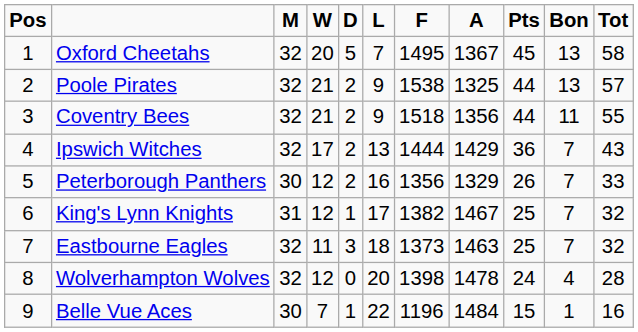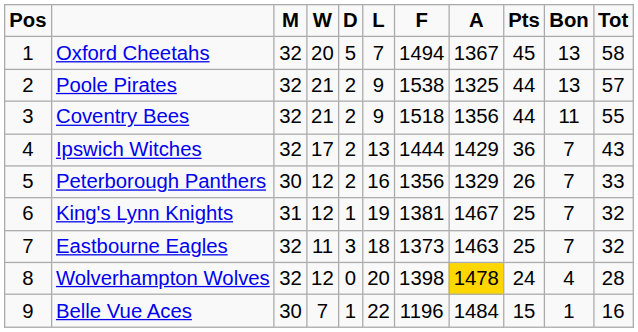 <table class="wikitable">
 <tr align="center">
 <td><strong>Pos</strong></td>
 <td></td>
 <td><strong>M</strong></td>
 <td><strong>W</strong></td>
 <td><strong>D</strong></td>
 <td><strong>L</strong></td>
 <td><strong>F</strong></td>
 <td><strong>A</strong></td>
 <td><strong>Pts</strong></td>
 <td><strong>Bon</strong></td>
 <td><strong>Tot</strong></td>
 </tr>
 <tr align="center">
 <td>1</td>
 <td align="left"><a href='#'>Oxford Cheetahs</a></td>
 <td>32</td>
 <td>20</td>
 <td>5</td>
 <td>7</td>
-<td>1495</td>
+<td>1494</td>
 <td>1367</td>
 <td>45</td>
 <td>13</td>
 <td>58</td>
 </tr>
 <tr align="center">
 <td>2</td>
 <td align="left"><a href='#'>Poole Pirates</a></td>
 <td>32</td>
 <td>21</td>
 <td>2</td>
 <td>9</td>
 <td>1538</td>
 <td>1325</td>
 <td>44</td>
 <td>13</td>
 <td>57</td>
 </tr>
 <tr align="center">
 <td>3</td>
 <td align="left"><a href='#'>Coventry Bees</a></td>
 <td>32</td>
 <td>21</td>
 <td>2</td>
 <td>9</td>
 <td>1518</td>
 <td>1356</td>
 <td>44</td>
 <td>11</td>
 <td>55</td>
 </tr>
 <tr align="center">
 <td>4</td>
 <td align="left"><a href='#'>Ipswich Witches</a></td>
 <td>32</td>
 <td>17</td>
 <td>2</td>
 <td>13</td>
 <td>1444</td>
 <td>1429</td>
 <td>36</td>
 <td>7</td>
 <td>43</td>
 </tr>
 <tr align="center">
 <td>5</td>
 <td align="left"><a href='#'>Peterborough Panthers</a></td>
 <td>30</td>
 <td>12</td>
 <td>2</td>
 <td>16</td>
 <td>1356</td>
 <td>1329</td>
 <td>26</td>
 <td>7</td>
 <td>33</td>
 </tr>
 <tr align="center">
 <td>6</td>
 <td align="left"><a href='#'>King's Lynn Knights</a></td>
 <td>31</td>
 <td>12</td>
 <td>1</td>
-<td>17</td>
-<td>1382</td>
+<td>19</td>
+<td>1381</td>
 <td>1467</td>
 <td>25</td>
 <td>7</td>
 <td>32</td>
 </tr>
 <tr align="center">
 <td>7</td>
 <td align="left"><a href='#'>Eastbourne Eagles</a></td>
 <td>32</td>
 <td>11</td>
 <td>3</td>
 <td>18</td>
 <td>1373</td>
 <td>1463</td>
 <td>25</td>
 <td>7</td>
 <td>32</td>
 </tr>
 <tr align="center">
 <td>8</td>
 <td align="left"><a href='#'>Wolverhampton Wolves</a></td>
 <td>32</td>
 <td>12</td>
 <td>0</td>
 <td>20</td>
 <td>1398</td>
-<td>1478</td>
+<td style="background: gold;">1478</td>
 <td>24</td>
 <td>4</td>
 <td>28</td>
 </tr>
 <tr align="center">
 <td>9</td>
 <td align="left"><a href='#'>Belle Vue Aces</a></td>
 <td>30</td>
 <td>7</td>
 <td>1</td>
 <td>22</td>
 <td>1196</td>
 <td>1484</td>
 <td>15</td>
 <td>1</td>
 <td>16</td>
 </tr>
 </table>
